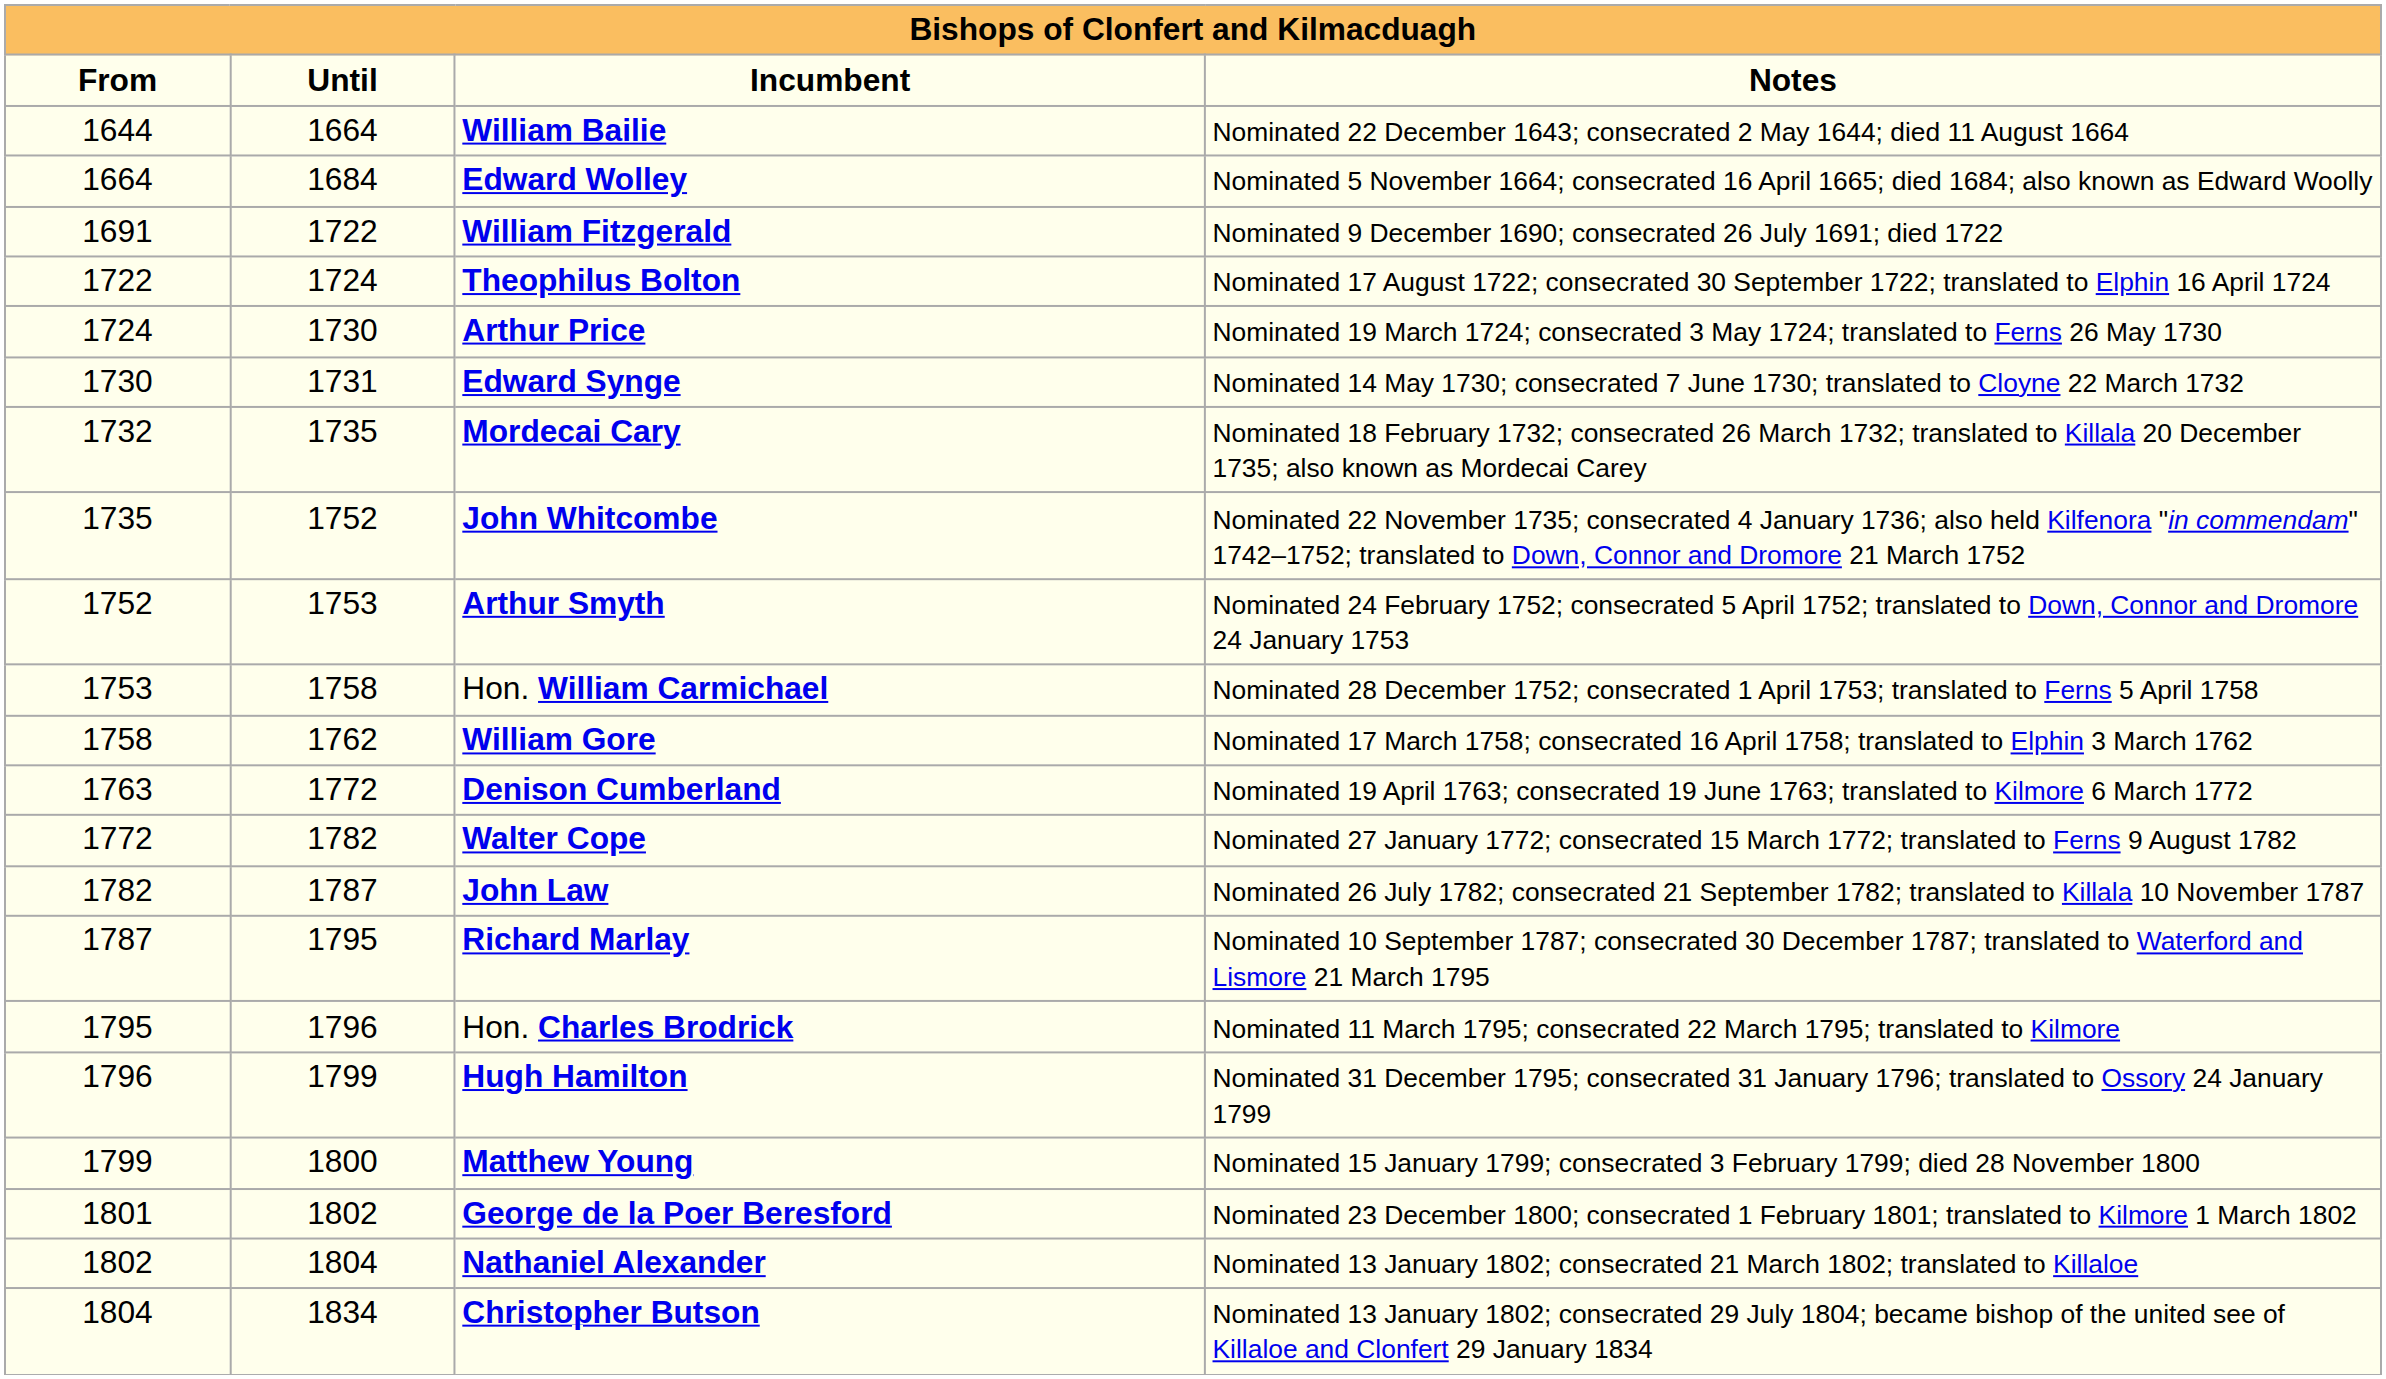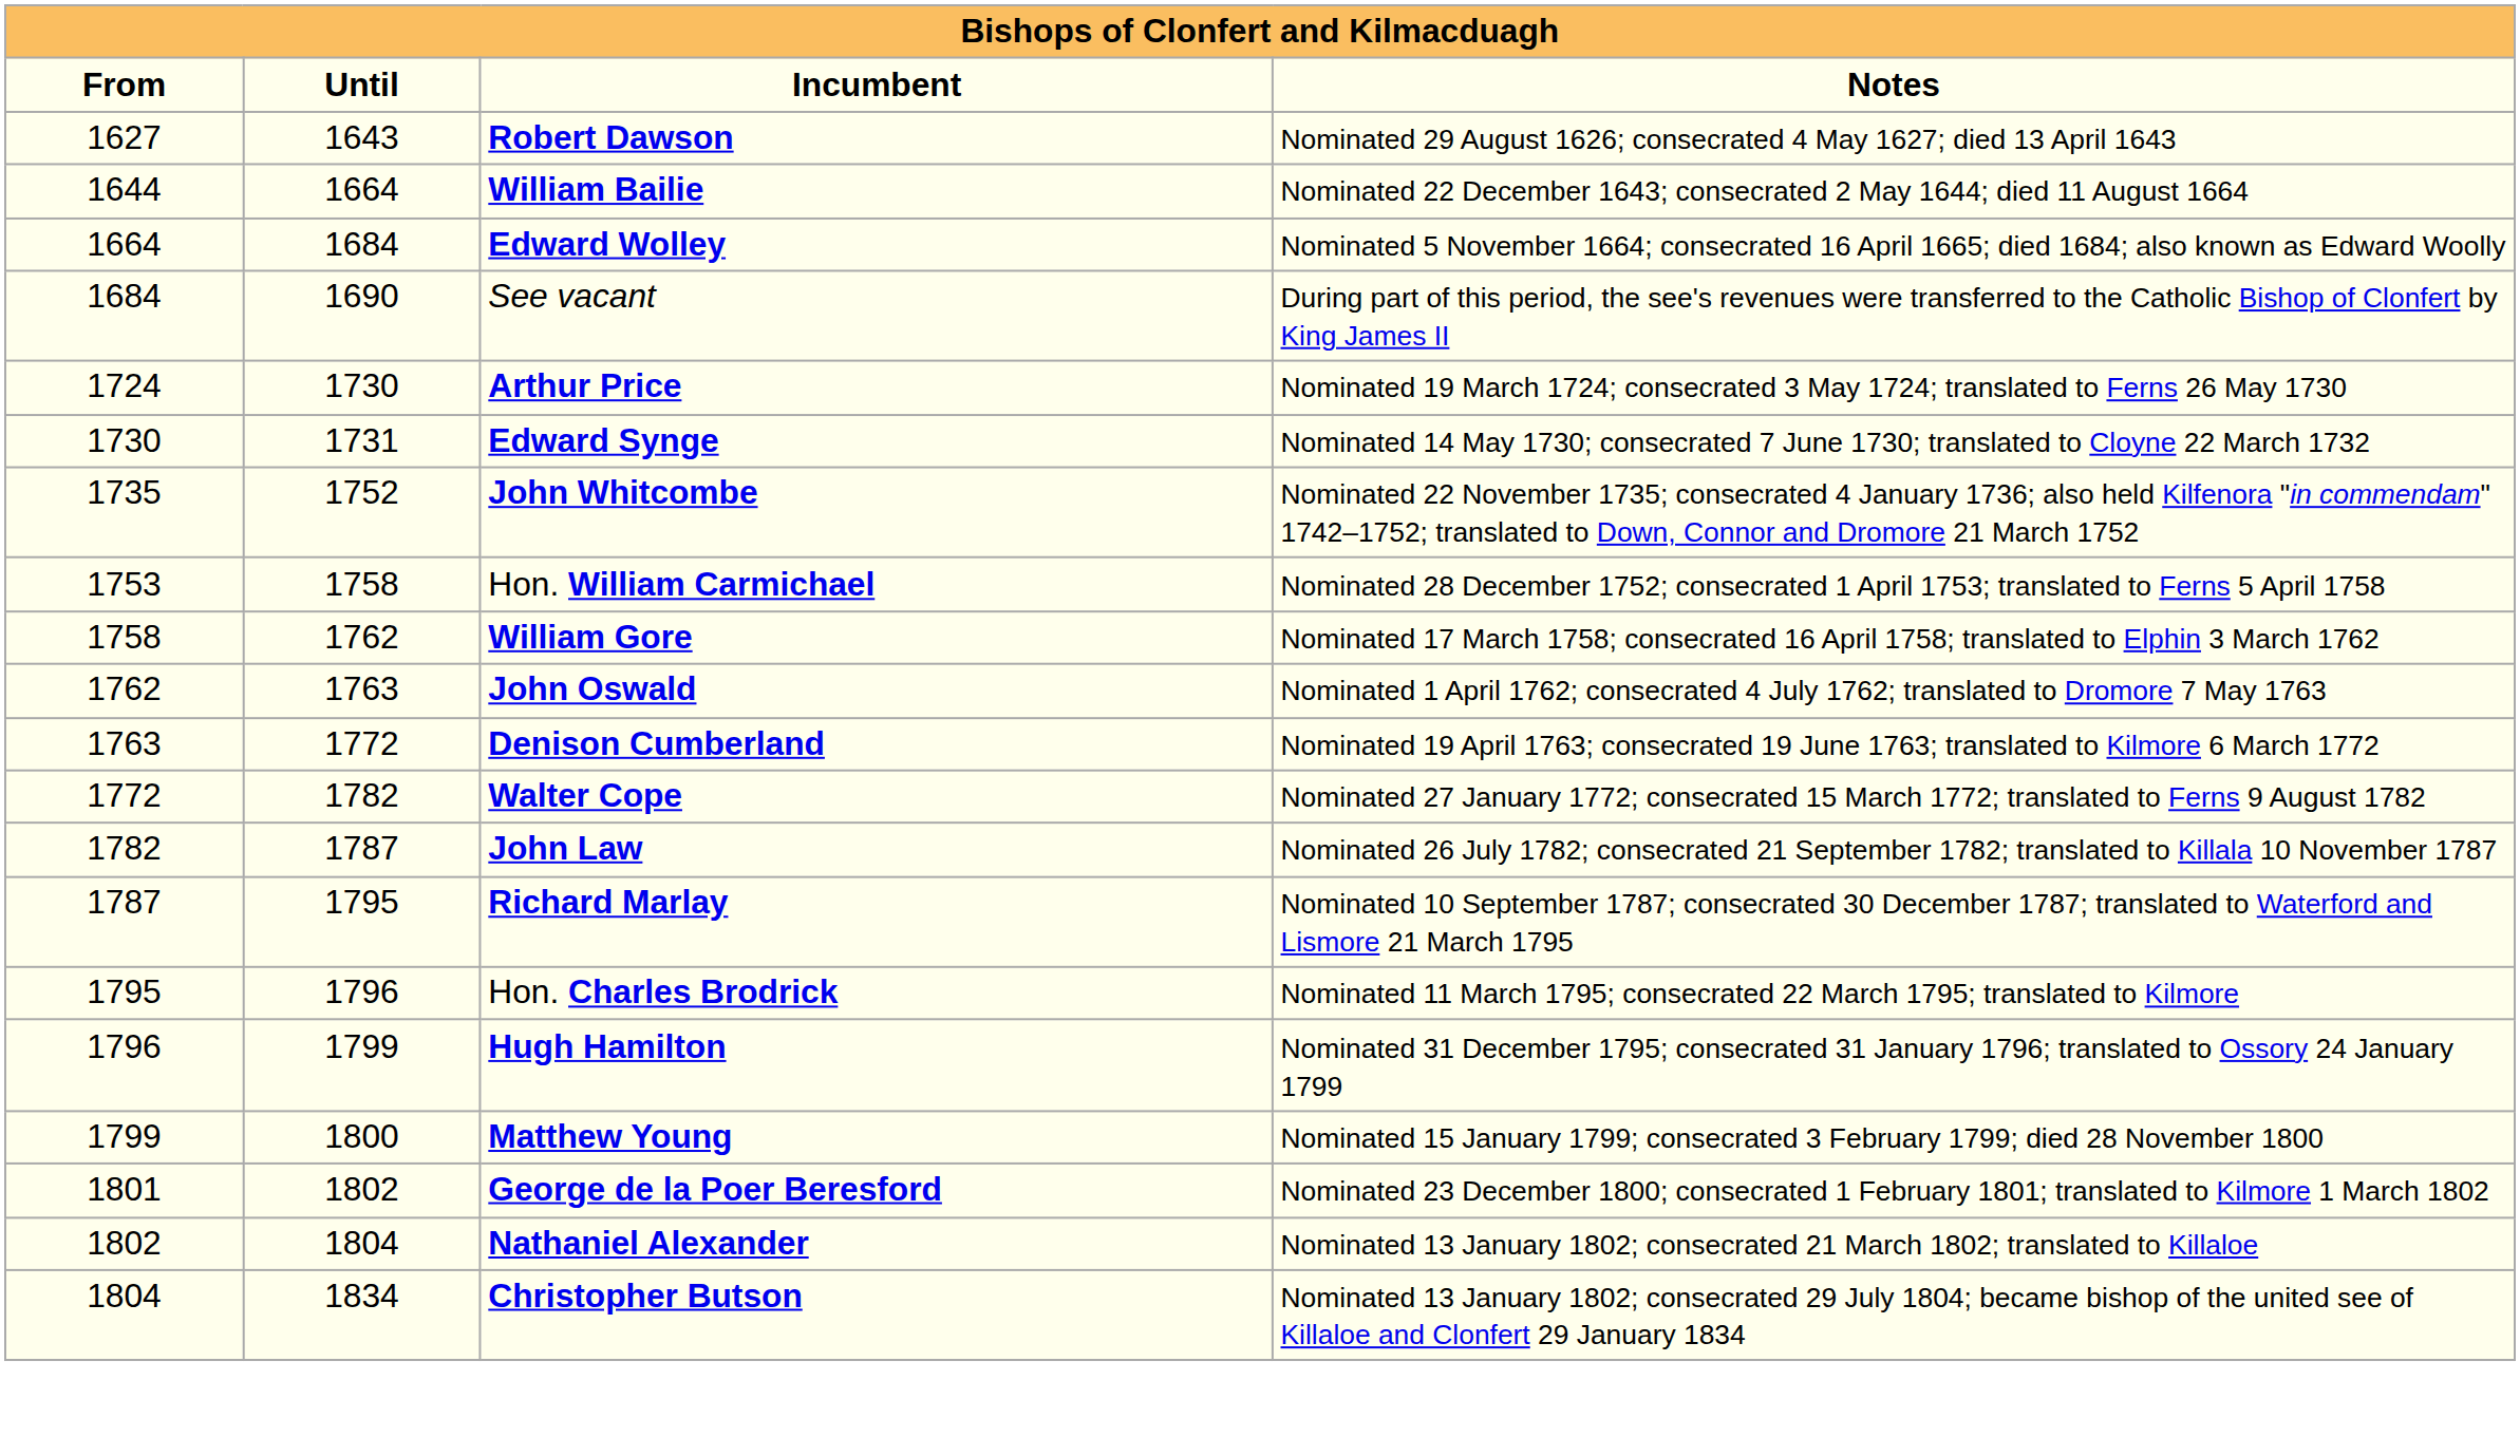 <table class="wikitable" style="width:95%"; border="1">
 <tr>
 <th style="background-color:#FABE60" colspan="4">Bishops of Clonfert and Kilmacduagh</th>
 </tr>
 <tr align=center>
 <th style="background-color:#ffffec" width="9%">From</th>
 <th style="background-color:#ffffec" width="9%">Until</th>
 <th style="background-color:#ffffec" width="30%">Incumbent</th>
 <th style="background-color:#ffffec" width="47%">Notes</th>
+</tr>
+<tr valign=top bgcolor="#ffffec">
+<td align=center>1627</td>
+<td align=center>1643</td>
+<td><strong><a href='#'>Robert Dawson</a></strong></td>
+<td><small>Nominated 29 August 1626; consecrated 4 May 1627; died 13 April 1643</small></td>
 </tr>
 <tr valign=top bgcolor="#ffffec">
 <td align=center>1644</td>
 <td align=center>1664</td>
 <td><strong><a href='#'>William Bailie</a></strong></td>
 <td><small>Nominated 22 December 1643; consecrated 2 May 1644; died 11 August 1664</small></td>
 </tr>
 <tr valign=top bgcolor="#ffffec">
 <td align=center>1664</td>
 <td align=center>1684</td>
 <td><strong><a href='#'>Edward Wolley</a></strong></td>
 <td><small>Nominated 5 November 1664; consecrated 16 April 1665; died 1684; also known as Edward Woolly</small></td>
 </tr>
 <tr valign=top bgcolor="#ffffec">
-<td align=center>1691</td>
-<td align=center>1722</td>
-<td><strong><a href='#'>William Fitzgerald</a></strong></td>
-<td><small>Nominated 9 December 1690; consecrated 26 July 1691; died 1722</small></td>
-</tr>
-<tr valign=top bgcolor="#ffffec">
-<td align=center>1722</td>
-<td align=center>1724</td>
-<td><strong><a href='#'>Theophilus Bolton</a></strong></td>
-<td><small>Nominated 17 August 1722; consecrated 30 September 1722; translated to <a href='#'>Elphin</a> 16 April 1724</small></td>
+<td align=center>1684</td>
+<td align=center>1690</td>
+<td><em>See vacant</em></td>
+<td><small>During part of this period, the see's revenues were transferred to the Catholic <a href='#'>Bishop of Clonfert</a> by <a href='#'>King James II</a></small></td>
 </tr>
 <tr valign=top bgcolor="#ffffec">
 <td align=center>1724</td>
 <td align=center>1730</td>
 <td><strong><a href='#'>Arthur Price</a></strong></td>
 <td><small>Nominated 19 March 1724; consecrated 3 May 1724; translated to <a href='#'>Ferns</a> 26 May 1730</small></td>
 </tr>
 <tr valign=top bgcolor="#ffffec">
 <td align=center>1730</td>
 <td align=center>1731</td>
 <td><strong><a href='#'>Edward Synge</a></strong></td>
 <td><small>Nominated 14 May 1730; consecrated 7 June 1730; translated to <a href='#'>Cloyne</a> 22 March 1732</small></td>
 </tr>
 <tr valign=top bgcolor="#ffffec">
-<td align=center>1732</td>
-<td align=center>1735</td>
-<td><strong><a href='#'>Mordecai Cary</a></strong></td>
-<td><small>Nominated 18 February 1732; consecrated 26 March 1732; translated to <a href='#'>Killala</a> 20 December 1735; also known as Mordecai Carey</small></td>
-</tr>
-<tr valign=top bgcolor="#ffffec">
 <td align=center>1735</td>
 <td align=center>1752</td>
 <td><strong><a href='#'>John Whitcombe</a></strong></td>
 <td><small>Nominated 22 November 1735; consecrated 4 January 1736; also held <a href='#'>Kilfenora</a> "<em><a href='#'>in commendam</a></em>" 1742–1752; translated to <a href='#'>Down, Connor and Dromore</a> 21 March 1752</small></td>
-</tr>
-<tr valign=top bgcolor="#ffffec">
-<td align=center>1752</td>
-<td align=center>1753</td>
-<td><strong><a href='#'>Arthur Smyth</a></strong></td>
-<td><small>Nominated 24 February 1752; consecrated 5 April 1752; translated to <a href='#'>Down, Connor and Dromore</a> 24 January 1753</small></td>
 </tr>
 <tr valign=top bgcolor="#ffffec">
 <td align=center>1753</td>
 <td align=center>1758</td>
 <td>Hon. <strong><a href='#'>William Carmichael</a></strong></td>
 <td><small>Nominated 28 December 1752; consecrated 1 April 1753; translated to <a href='#'>Ferns</a> 5 April 1758</small></td>
 </tr>
 <tr valign=top bgcolor="#ffffec">
 <td align=center>1758</td>
 <td align=center>1762</td>
 <td><strong><a href='#'>William Gore</a></strong></td>
 <td><small>Nominated 17 March 1758; consecrated 16 April 1758; translated to <a href='#'>Elphin</a> 3 March 1762</small></td>
+</tr>
+<tr valign=top bgcolor="#ffffec">
+<td align=center>1762</td>
+<td align=center>1763</td>
+<td><strong><a href='#'>John Oswald</a></strong></td>
+<td><small>Nominated 1 April 1762; consecrated 4 July 1762; translated to <a href='#'>Dromore</a> 7 May 1763</small></td>
 </tr>
 <tr valign=top bgcolor="#ffffec">
 <td align=center>1763</td>
 <td align=center>1772</td>
 <td><strong><a href='#'>Denison Cumberland</a></strong></td>
 <td><small>Nominated 19 April 1763; consecrated 19 June 1763; translated to <a href='#'>Kilmore</a> 6 March 1772</small></td>
 </tr>
 <tr valign=top bgcolor="#ffffec">
 <td align=center>1772</td>
 <td align=center>1782</td>
 <td><strong><a href='#'>Walter Cope</a></strong></td>
 <td><small>Nominated 27 January 1772; consecrated 15 March 1772; translated to <a href='#'>Ferns</a> 9 August 1782</small></td>
 </tr>
 <tr valign=top bgcolor="#ffffec">
 <td align=center>1782</td>
 <td align=center>1787</td>
 <td><strong><a href='#'>John Law</a></strong></td>
 <td><small>Nominated 26 July 1782; consecrated 21 September 1782; translated to <a href='#'>Killala</a> 10 November 1787</small></td>
 </tr>
 <tr valign=top bgcolor="#ffffec">
 <td align=center>1787</td>
 <td align=center>1795</td>
 <td><strong><a href='#'>Richard Marlay</a></strong></td>
 <td><small>Nominated 10 September 1787; consecrated 30 December 1787; translated to <a href='#'>Waterford and Lismore</a> 21 March 1795</small></td>
 </tr>
 <tr valign=top bgcolor="#ffffec">
 <td align=center>1795</td>
 <td align=center>1796</td>
 <td>Hon. <strong><a href='#'>Charles Brodrick</a></strong></td>
 <td><small>Nominated 11 March 1795; consecrated 22 March 1795; translated to <a href='#'>Kilmore</a></small></td>
 </tr>
 <tr valign=top bgcolor="#ffffec">
 <td align=center>1796</td>
 <td align=center>1799</td>
 <td><strong><a href='#'>Hugh Hamilton</a></strong></td>
 <td><small>Nominated 31 December 1795; consecrated 31 January 1796; translated to <a href='#'>Ossory</a> 24 January 1799</small></td>
 </tr>
 <tr valign=top bgcolor="#ffffec">
 <td align=center>1799</td>
 <td align=center>1800</td>
 <td><strong><a href='#'>Matthew Young</a></strong></td>
 <td><small>Nominated 15 January 1799; consecrated 3 February 1799; died 28 November 1800</small></td>
 </tr>
 <tr valign=top bgcolor="#ffffec">
 <td align=center>1801</td>
 <td align=center>1802</td>
 <td><strong><a href='#'>George de la Poer Beresford</a></strong></td>
 <td><small>Nominated 23 December 1800; consecrated 1 February 1801; translated to <a href='#'>Kilmore</a> 1 March 1802</small></td>
 </tr>
 <tr valign=top bgcolor="#ffffec">
 <td align=center>1802</td>
 <td align=center>1804</td>
 <td><strong><a href='#'>Nathaniel Alexander</a></strong></td>
 <td><small>Nominated 13 January 1802; consecrated 21 March 1802; translated to <a href='#'>Killaloe</a></small></td>
 </tr>
 <tr valign=top bgcolor="#ffffec">
 <td align=center>1804</td>
 <td align=center>1834</td>
 <td><strong><a href='#'>Christopher Butson</a></strong></td>
 <td><small>Nominated 13 January 1802; consecrated 29 July 1804; became bishop of the united see of <a href='#'>Killaloe and Clonfert</a> 29 January 1834</small></td>
 </tr>
 <tr valign=top bgcolor="#ffffec">
 </tr>
 </table>
